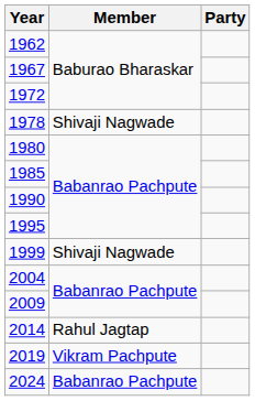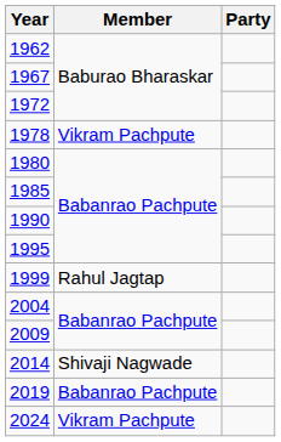 <table class="wikitable">
 <tr>
 <th>Year</th>
 <th>Member</th>
 <th colspan=2>Party</th>
 </tr>
 <tr>
 <td><a href='#'>1962</a></td>
 <td rowspan="3">Baburao Bharaskar</td>
 <td></td>
 </tr>
 <tr>
 <td><a href='#'>1967</a></td>
 </tr>
 <tr>
 <td><a href='#'>1972</a></td>
 <td></td>
 </tr>
 <tr>
 <td><a href='#'>1978</a></td>
-<td>Shivaji Nagwade</td>
+<td><a href='#'>Vikram Pachpute</a></td>
 <td></td>
 </tr>
 <tr>
 <td><a href='#'>1980</a></td>
 <td rowspan="4"><a href='#'>Babanrao Pachpute</a></td>
 <td></td>
 </tr>
 <tr>
 <td><a href='#'>1985</a></td>
 </tr>
 <tr>
 <td><a href='#'>1990</a></td>
 <td></td>
 </tr>
 <tr>
 <td><a href='#'>1995</a></td>
 <td></td>
 </tr>
 <tr>
 <td><a href='#'>1999</a></td>
-<td>Shivaji Nagwade</td>
+<td>Rahul Jagtap</td>
 </tr>
 <tr>
 <td><a href='#'>2004</a></td>
 <td rowspan=2><a href='#'>Babanrao Pachpute</a></td>
 <td></td>
 </tr>
 <tr>
 <td><a href='#'>2009</a></td>
 <td></td>
 </tr>
 <tr>
 <td><a href='#'>2014</a></td>
-<td>Rahul Jagtap</td>
+<td>Shivaji Nagwade</td>
 </tr>
 <tr>
 <td><a href='#'>2019</a></td>
-<td><a href='#'>Vikram Pachpute</a></td>
+<td><a href='#'>Babanrao Pachpute</a></td>
 <td></td>
 </tr>
 <tr>
 <td><a href='#'>2024</a></td>
-<td><a href='#'>Babanrao Pachpute</a></td>
+<td><a href='#'>Vikram Pachpute</a></td>
 </tr>
 </table>
